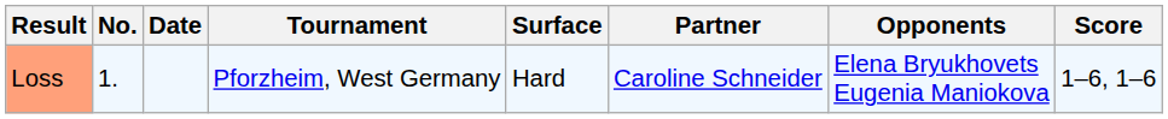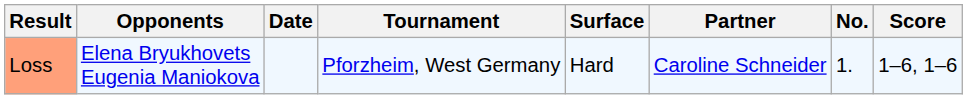 <table class="sortable wikitable" style=font-size:97%>
 <tr>
 <th>Result</th>
-<th>No.</th>
+<th>Opponents</th>
 <th>Date</th>
 <th>Tournament</th>
 <th>Surface</th>
 <th>Partner</th>
-<th>Opponents</th>
+<th>No.</th>
 <th>Score</th>
 </tr>
 <tr style="background:#f0f8ff;">
 <td style="background:#ffa07a;">Loss</td>
-<td>1.</td>
+<td> <a href='#'>Elena Bryukhovets</a> <br>  <a href='#'>Eugenia Maniokova</a></td>
 <td></td>
 <td><a href='#'>Pforzheim</a>, West Germany</td>
 <td>Hard</td>
 <td> <a href='#'>Caroline Schneider</a></td>
-<td> <a href='#'>Elena Bryukhovets</a> <br>  <a href='#'>Eugenia Maniokova</a></td>
+<td>1.</td>
 <td>1–6, 1–6</td>
 </tr>
 </table>
